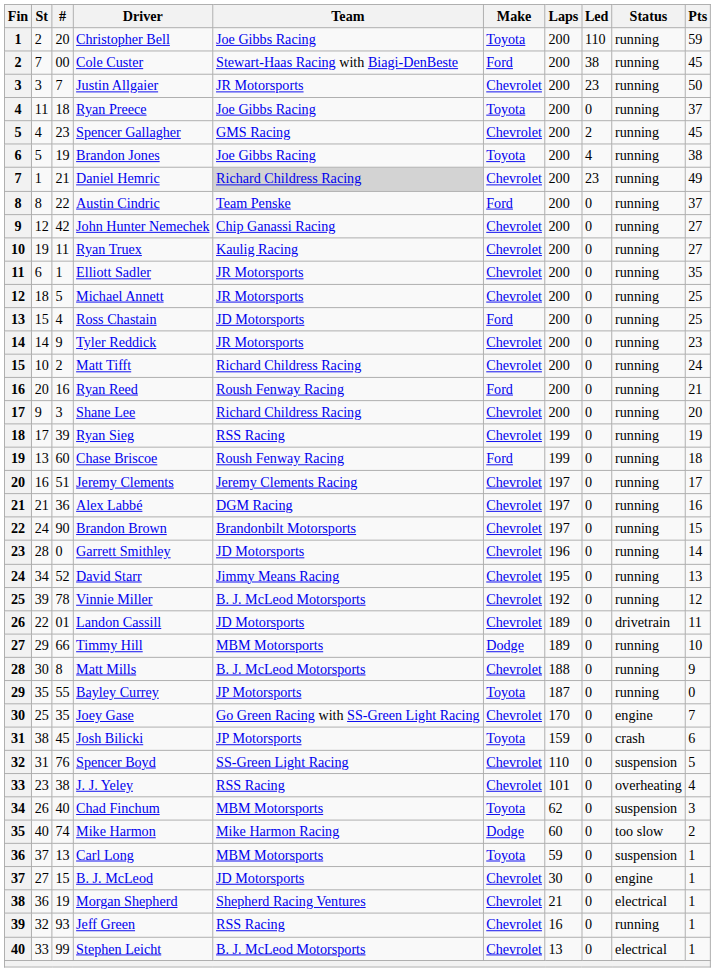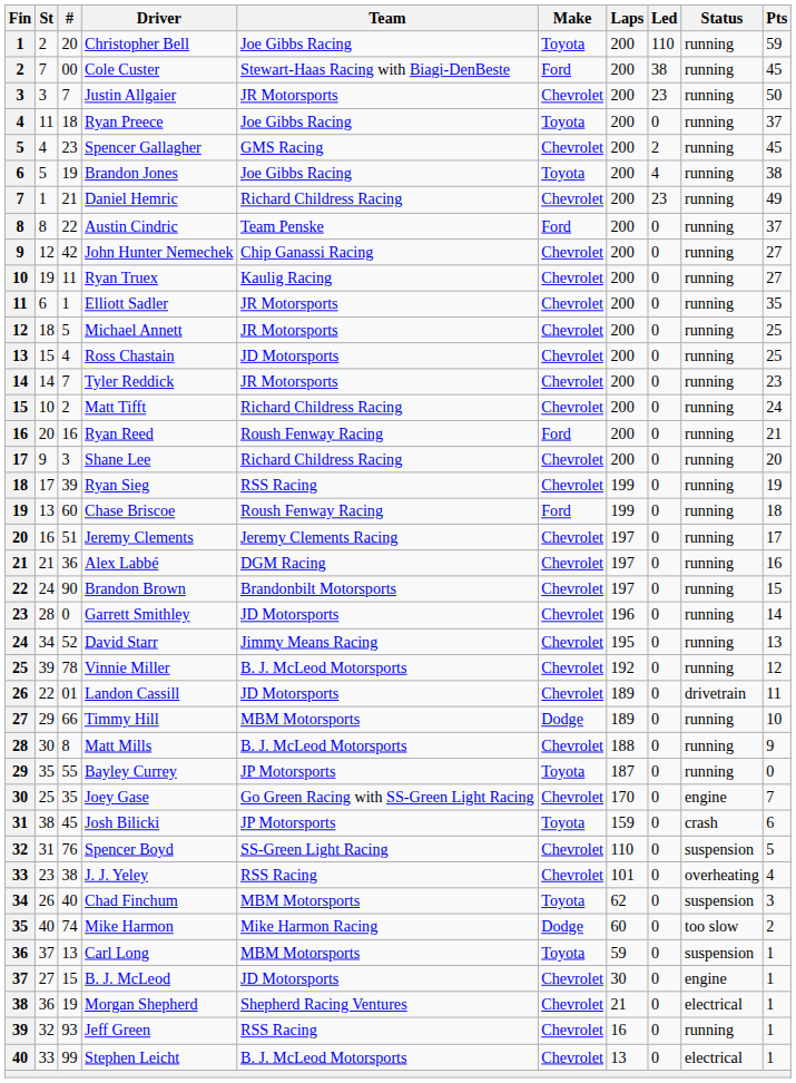 <table class="wikitable" style="font-size:95%">
 <tr>
 <th>Fin</th>
 <th>St</th>
 <th>#</th>
 <th>Driver</th>
 <th>Team</th>
 <th>Make</th>
 <th>Laps</th>
 <th>Led</th>
 <th>Status</th>
 <th>Pts</th>
 </tr>
 <tr>
 <th>1</th>
 <td>2</td>
 <td>20</td>
 <td><a href='#'>Christopher Bell</a></td>
 <td><a href='#'>Joe Gibbs Racing</a></td>
 <td><a href='#'>Toyota</a></td>
 <td>200</td>
 <td>110</td>
 <td>running</td>
 <td>59</td>
 </tr>
 <tr>
 <th>2</th>
 <td>7</td>
 <td>00</td>
 <td><a href='#'>Cole Custer</a></td>
 <td><a href='#'>Stewart-Haas Racing</a> with <a href='#'>Biagi-DenBeste</a></td>
 <td><a href='#'>Ford</a></td>
 <td>200</td>
 <td>38</td>
 <td>running</td>
 <td>45</td>
 </tr>
 <tr>
 <th>3</th>
 <td>3</td>
 <td>7</td>
 <td><a href='#'>Justin Allgaier</a></td>
 <td><a href='#'>JR Motorsports</a></td>
 <td><a href='#'>Chevrolet</a></td>
 <td>200</td>
 <td>23</td>
 <td>running</td>
 <td>50</td>
 </tr>
 <tr>
 <th>4</th>
 <td>11</td>
 <td>18</td>
 <td><a href='#'>Ryan Preece</a></td>
 <td><a href='#'>Joe Gibbs Racing</a></td>
 <td><a href='#'>Toyota</a></td>
 <td>200</td>
 <td>0</td>
 <td>running</td>
 <td>37</td>
 </tr>
 <tr>
 <th>5</th>
 <td>4</td>
 <td>23</td>
 <td><a href='#'>Spencer Gallagher</a></td>
 <td><a href='#'>GMS Racing</a></td>
 <td><a href='#'>Chevrolet</a></td>
 <td>200</td>
 <td>2</td>
 <td>running</td>
 <td>45</td>
 </tr>
 <tr>
 <th>6</th>
 <td>5</td>
 <td>19</td>
 <td><a href='#'>Brandon Jones</a></td>
 <td><a href='#'>Joe Gibbs Racing</a></td>
 <td><a href='#'>Toyota</a></td>
 <td>200</td>
 <td>4</td>
 <td>running</td>
 <td>38</td>
 </tr>
 <tr>
 <th>7</th>
 <td>1</td>
 <td>21</td>
 <td><a href='#'>Daniel Hemric</a></td>
-<td style="background: lightgrey;"><a href='#'>Richard Childress Racing</a></td>
+<td><a href='#'>Richard Childress Racing</a></td>
 <td><a href='#'>Chevrolet</a></td>
 <td>200</td>
 <td>23</td>
 <td>running</td>
 <td>49</td>
 </tr>
 <tr>
 <th>8</th>
 <td>8</td>
 <td>22</td>
 <td><a href='#'>Austin Cindric</a></td>
 <td><a href='#'>Team Penske</a></td>
 <td><a href='#'>Ford</a></td>
 <td>200</td>
 <td>0</td>
 <td>running</td>
 <td>37</td>
 </tr>
 <tr>
 <th>9</th>
 <td>12</td>
 <td>42</td>
 <td><a href='#'>John Hunter Nemechek</a></td>
 <td><a href='#'>Chip Ganassi Racing</a></td>
 <td><a href='#'>Chevrolet</a></td>
 <td>200</td>
 <td>0</td>
 <td>running</td>
 <td>27</td>
 </tr>
 <tr>
 <th>10</th>
 <td>19</td>
 <td>11</td>
 <td><a href='#'>Ryan Truex</a></td>
 <td><a href='#'>Kaulig Racing</a></td>
 <td><a href='#'>Chevrolet</a></td>
 <td>200</td>
 <td>0</td>
 <td>running</td>
 <td>27</td>
 </tr>
 <tr>
 <th>11</th>
 <td>6</td>
 <td>1</td>
 <td><a href='#'>Elliott Sadler</a></td>
 <td><a href='#'>JR Motorsports</a></td>
 <td><a href='#'>Chevrolet</a></td>
 <td>200</td>
 <td>0</td>
 <td>running</td>
 <td>35</td>
 </tr>
 <tr>
 <th>12</th>
 <td>18</td>
 <td>5</td>
 <td><a href='#'>Michael Annett</a></td>
 <td><a href='#'>JR Motorsports</a></td>
 <td><a href='#'>Chevrolet</a></td>
 <td>200</td>
 <td>0</td>
 <td>running</td>
 <td>25</td>
 </tr>
 <tr>
 <th>13</th>
 <td>15</td>
 <td>4</td>
 <td><a href='#'>Ross Chastain</a></td>
 <td><a href='#'>JD Motorsports</a></td>
-<td><a href='#'>Ford</a></td>
+<td><a href='#'>Chevrolet</a></td>
 <td>200</td>
 <td>0</td>
 <td>running</td>
 <td>25</td>
 </tr>
 <tr>
 <th>14</th>
 <td>14</td>
-<td>9</td>
+<td>7</td>
 <td><a href='#'>Tyler Reddick</a></td>
 <td><a href='#'>JR Motorsports</a></td>
 <td><a href='#'>Chevrolet</a></td>
 <td>200</td>
 <td>0</td>
 <td>running</td>
 <td>23</td>
 </tr>
 <tr>
 <th>15</th>
 <td>10</td>
 <td>2</td>
 <td><a href='#'>Matt Tifft</a></td>
 <td><a href='#'>Richard Childress Racing</a></td>
 <td><a href='#'>Chevrolet</a></td>
 <td>200</td>
 <td>0</td>
 <td>running</td>
 <td>24</td>
 </tr>
 <tr>
 <th>16</th>
 <td>20</td>
 <td>16</td>
 <td><a href='#'>Ryan Reed</a></td>
 <td><a href='#'>Roush Fenway Racing</a></td>
 <td><a href='#'>Ford</a></td>
 <td>200</td>
 <td>0</td>
 <td>running</td>
 <td>21</td>
 </tr>
 <tr>
 <th>17</th>
 <td>9</td>
 <td>3</td>
 <td><a href='#'>Shane Lee</a></td>
 <td><a href='#'>Richard Childress Racing</a></td>
 <td><a href='#'>Chevrolet</a></td>
 <td>200</td>
 <td>0</td>
 <td>running</td>
 <td>20</td>
 </tr>
 <tr>
 <th>18</th>
 <td>17</td>
 <td>39</td>
 <td><a href='#'>Ryan Sieg</a></td>
 <td><a href='#'>RSS Racing</a></td>
 <td><a href='#'>Chevrolet</a></td>
 <td>199</td>
 <td>0</td>
 <td>running</td>
 <td>19</td>
 </tr>
 <tr>
 <th>19</th>
 <td>13</td>
 <td>60</td>
 <td><a href='#'>Chase Briscoe</a></td>
 <td><a href='#'>Roush Fenway Racing</a></td>
 <td><a href='#'>Ford</a></td>
 <td>199</td>
 <td>0</td>
 <td>running</td>
 <td>18</td>
 </tr>
 <tr>
 <th>20</th>
 <td>16</td>
 <td>51</td>
 <td><a href='#'>Jeremy Clements</a></td>
 <td><a href='#'>Jeremy Clements Racing</a></td>
 <td><a href='#'>Chevrolet</a></td>
 <td>197</td>
 <td>0</td>
 <td>running</td>
 <td>17</td>
 </tr>
 <tr>
 <th>21</th>
 <td>21</td>
 <td>36</td>
 <td><a href='#'>Alex Labbé</a></td>
 <td><a href='#'>DGM Racing</a></td>
 <td><a href='#'>Chevrolet</a></td>
 <td>197</td>
 <td>0</td>
 <td>running</td>
 <td>16</td>
 </tr>
 <tr>
 <th>22</th>
 <td>24</td>
 <td>90</td>
 <td><a href='#'>Brandon Brown</a></td>
 <td><a href='#'>Brandonbilt Motorsports</a></td>
 <td><a href='#'>Chevrolet</a></td>
 <td>197</td>
 <td>0</td>
 <td>running</td>
 <td>15</td>
 </tr>
 <tr>
 <th>23</th>
 <td>28</td>
 <td>0</td>
 <td><a href='#'>Garrett Smithley</a></td>
 <td><a href='#'>JD Motorsports</a></td>
 <td><a href='#'>Chevrolet</a></td>
 <td>196</td>
 <td>0</td>
 <td>running</td>
 <td>14</td>
 </tr>
 <tr>
 <th>24</th>
 <td>34</td>
 <td>52</td>
 <td><a href='#'>David Starr</a></td>
 <td><a href='#'>Jimmy Means Racing</a></td>
 <td><a href='#'>Chevrolet</a></td>
 <td>195</td>
 <td>0</td>
 <td>running</td>
 <td>13</td>
 </tr>
 <tr>
 <th>25</th>
 <td>39</td>
 <td>78</td>
 <td><a href='#'>Vinnie Miller</a></td>
 <td><a href='#'>B. J. McLeod Motorsports</a></td>
 <td><a href='#'>Chevrolet</a></td>
 <td>192</td>
 <td>0</td>
 <td>running</td>
 <td>12</td>
 </tr>
 <tr>
 <th>26</th>
 <td>22</td>
 <td>01</td>
 <td><a href='#'>Landon Cassill</a></td>
 <td><a href='#'>JD Motorsports</a></td>
 <td><a href='#'>Chevrolet</a></td>
 <td>189</td>
 <td>0</td>
 <td>drivetrain</td>
 <td>11</td>
 </tr>
 <tr>
 <th>27</th>
 <td>29</td>
 <td>66</td>
 <td><a href='#'>Timmy Hill</a></td>
 <td><a href='#'>MBM Motorsports</a></td>
 <td><a href='#'>Dodge</a></td>
 <td>189</td>
 <td>0</td>
 <td>running</td>
 <td>10</td>
 </tr>
 <tr>
 <th>28</th>
 <td>30</td>
 <td>8</td>
 <td><a href='#'>Matt Mills</a></td>
 <td><a href='#'>B. J. McLeod Motorsports</a></td>
 <td><a href='#'>Chevrolet</a></td>
 <td>188</td>
 <td>0</td>
 <td>running</td>
 <td>9</td>
 </tr>
 <tr>
 <th>29</th>
 <td>35</td>
 <td>55</td>
 <td><a href='#'>Bayley Currey</a></td>
 <td><a href='#'>JP Motorsports</a></td>
 <td><a href='#'>Toyota</a></td>
 <td>187</td>
 <td>0</td>
 <td>running</td>
 <td>0</td>
 </tr>
 <tr>
 <th>30</th>
 <td>25</td>
 <td>35</td>
 <td><a href='#'>Joey Gase</a></td>
 <td><a href='#'>Go Green Racing</a> with <a href='#'>SS-Green Light Racing</a></td>
 <td><a href='#'>Chevrolet</a></td>
 <td>170</td>
 <td>0</td>
 <td>engine</td>
 <td>7</td>
 </tr>
 <tr>
 <th>31</th>
 <td>38</td>
 <td>45</td>
 <td><a href='#'>Josh Bilicki</a></td>
 <td><a href='#'>JP Motorsports</a></td>
 <td><a href='#'>Toyota</a></td>
 <td>159</td>
 <td>0</td>
 <td>crash</td>
 <td>6</td>
 </tr>
 <tr>
 <th>32</th>
 <td>31</td>
 <td>76</td>
 <td><a href='#'>Spencer Boyd</a></td>
 <td><a href='#'>SS-Green Light Racing</a></td>
 <td><a href='#'>Chevrolet</a></td>
 <td>110</td>
 <td>0</td>
 <td>suspension</td>
 <td>5</td>
 </tr>
 <tr>
 <th>33</th>
 <td>23</td>
 <td>38</td>
 <td><a href='#'>J. J. Yeley</a></td>
 <td><a href='#'>RSS Racing</a></td>
 <td><a href='#'>Chevrolet</a></td>
 <td>101</td>
 <td>0</td>
 <td>overheating</td>
 <td>4</td>
 </tr>
 <tr>
 <th>34</th>
 <td>26</td>
 <td>40</td>
 <td><a href='#'>Chad Finchum</a></td>
 <td><a href='#'>MBM Motorsports</a></td>
 <td><a href='#'>Toyota</a></td>
 <td>62</td>
 <td>0</td>
 <td>suspension</td>
 <td>3</td>
 </tr>
 <tr>
 <th>35</th>
 <td>40</td>
 <td>74</td>
 <td><a href='#'>Mike Harmon</a></td>
 <td><a href='#'>Mike Harmon Racing</a></td>
 <td><a href='#'>Dodge</a></td>
 <td>60</td>
 <td>0</td>
 <td>too slow</td>
 <td>2</td>
 </tr>
 <tr>
 <th>36</th>
 <td>37</td>
 <td>13</td>
 <td><a href='#'>Carl Long</a></td>
 <td><a href='#'>MBM Motorsports</a></td>
 <td><a href='#'>Toyota</a></td>
 <td>59</td>
 <td>0</td>
 <td>suspension</td>
 <td>1</td>
 </tr>
 <tr>
 <th>37</th>
 <td>27</td>
 <td>15</td>
 <td><a href='#'>B. J. McLeod</a></td>
 <td><a href='#'>JD Motorsports</a></td>
 <td><a href='#'>Chevrolet</a></td>
 <td>30</td>
 <td>0</td>
 <td>engine</td>
 <td>1</td>
 </tr>
 <tr>
 <th>38</th>
 <td>36</td>
 <td>19</td>
 <td><a href='#'>Morgan Shepherd</a></td>
 <td><a href='#'>Shepherd Racing Ventures</a></td>
 <td><a href='#'>Chevrolet</a></td>
 <td>21</td>
 <td>0</td>
 <td>electrical</td>
 <td>1</td>
 </tr>
 <tr>
 <th>39</th>
 <td>32</td>
 <td>93</td>
 <td><a href='#'>Jeff Green</a></td>
 <td><a href='#'>RSS Racing</a></td>
 <td><a href='#'>Chevrolet</a></td>
 <td>16</td>
 <td>0</td>
 <td>running</td>
 <td>1</td>
 </tr>
 <tr>
 <th>40</th>
 <td>33</td>
 <td>99</td>
 <td><a href='#'>Stephen Leicht</a></td>
 <td><a href='#'>B. J. McLeod Motorsports</a></td>
 <td><a href='#'>Chevrolet</a></td>
 <td>13</td>
 <td>0</td>
 <td>electrical</td>
 <td>1</td>
 </tr>
 <tr>
 <th colspan="10"></th>
 </tr>
 </table>
